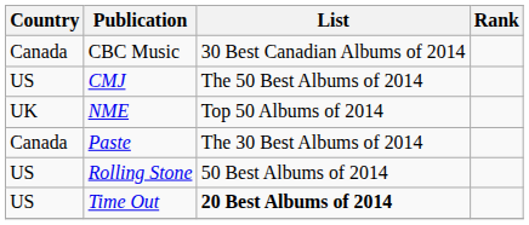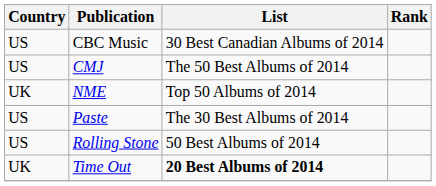 <table class="wikitable">
 <tr>
 <th>Country</th>
 <th>Publication</th>
 <th>List</th>
 <th>Rank</th>
 </tr>
 <tr>
-<td>Canada</td>
+<td>US</td>
 <td>CBC Music</td>
 <td>30 Best Canadian Albums of 2014</td>
 <td></td>
 </tr>
 <tr>
 <td>US</td>
 <td><em><a href='#'>CMJ</a></em></td>
 <td>The 50 Best Albums of 2014</td>
 <td></td>
 </tr>
 <tr>
 <td>UK</td>
 <td><em><a href='#'>NME</a></em></td>
 <td>Top 50 Albums of 2014</td>
 <td></td>
 </tr>
 <tr>
-<td>Canada</td>
+<td>US</td>
 <td><em><a href='#'>Paste</a></em></td>
 <td>The 30 Best Albums of 2014</td>
 <td></td>
 </tr>
 <tr>
 <td>US</td>
 <td><em><a href='#'>Rolling Stone</a></em></td>
 <td>50 Best Albums of 2014</td>
 <td></td>
 </tr>
 <tr>
-<td>US</td>
+<td>UK</td>
 <td><em><a href='#'>Time Out</a></em></td>
 <td><strong>20 Best Albums of 2014</strong></td>
 <td></td>
 </tr>
 <tr>
 </tr>
 </table>
